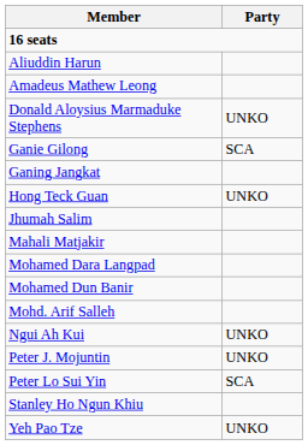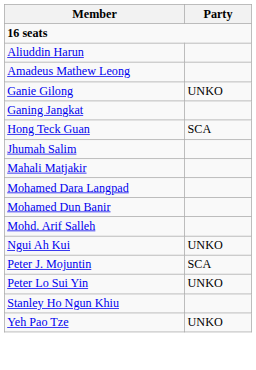 <table class="wikitable sortable">
 <tr>
 <th style="width:230px;">Member</th>
 <th style="width:80px;">Party</th>
 </tr>
 <tr>
 <td colspan="2"><strong>16 seats</strong></td>
 </tr>
 <tr>
 <td><a href='#'>Aliuddin Harun</a></td>
 <td></td>
 </tr>
 <tr>
 <td><a href='#'>Amadeus Mathew Leong</a></td>
 <td></td>
 </tr>
 <tr>
-<td><a href='#'>Donald Aloysius Marmaduke Stephens</a></td>
+<td><a href='#'>Ganie Gilong</a></td>
 <td>UNKO</td>
-</tr>
-<tr>
-<td><a href='#'>Ganie Gilong</a></td>
-<td>SCA</td>
 </tr>
 <tr>
 <td><a href='#'>Ganing Jangkat</a></td>
 <td></td>
 </tr>
 <tr>
 <td><a href='#'>Hong Teck Guan</a></td>
-<td>UNKO</td>
+<td>SCA</td>
 </tr>
 <tr>
 <td><a href='#'>Jhumah Salim</a></td>
 <td></td>
 </tr>
 <tr>
 <td><a href='#'>Mahali Matjakir</a></td>
 <td></td>
 </tr>
 <tr>
 <td><a href='#'>Mohamed Dara Langpad</a></td>
 <td></td>
 </tr>
 <tr>
 <td><a href='#'>Mohamed Dun Banir</a></td>
 <td></td>
 </tr>
 <tr>
 <td><a href='#'>Mohd. Arif Salleh</a></td>
 <td></td>
 </tr>
 <tr>
 <td><a href='#'>Ngui Ah Kui</a></td>
 <td>UNKO</td>
 </tr>
 <tr>
 <td><a href='#'>Peter J. Mojuntin</a><br></td>
-<td>UNKO</td>
+<td>SCA</td>
 </tr>
 <tr>
 <td><a href='#'>Peter Lo Sui Yin</a></td>
-<td>SCA</td>
+<td>UNKO</td>
 </tr>
 <tr>
 <td><a href='#'>Stanley Ho Ngun Khiu</a></td>
 <td></td>
 </tr>
 <tr>
 <td><a href='#'>Yeh Pao Tze</a></td>
 <td>UNKO</td>
 </tr>
 </table>
